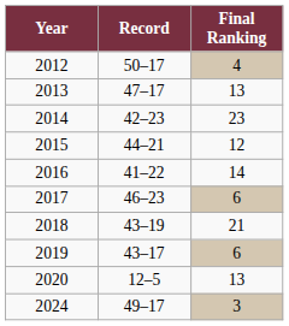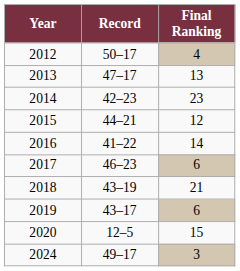 <table class="wikitable" style="font-size: 90%; text-align:center">
 <tr>
 <th width=75; style="background:#782F40; color:white;">Year</th>
 <th width=75; style="background:#782F40; color:white;">Record</th>
 <th width=75; style="background:#782F40; color:white;">Final Ranking</th>
 </tr>
 <tr>
 <td>2012</td>
 <td>50–17</td>
 <td style="background:#d4c7b1;">4</td>
 </tr>
 <tr>
 <td>2013</td>
 <td>47–17</td>
 <td>13</td>
 </tr>
 <tr>
 <td>2014</td>
 <td>42–23</td>
 <td>23</td>
 </tr>
 <tr>
 <td>2015</td>
 <td>44–21</td>
 <td>12</td>
 </tr>
 <tr>
 <td>2016</td>
 <td>41–22</td>
 <td>14</td>
 </tr>
 <tr>
 <td>2017</td>
 <td>46–23</td>
 <td style="background:#d4c7b1;">6</td>
 </tr>
 <tr>
 <td>2018</td>
 <td>43–19</td>
 <td>21</td>
 </tr>
 <tr>
 <td>2019</td>
 <td>43–17</td>
 <td style="background:#d4c7b1;">6</td>
 </tr>
 <tr>
 <td>2020</td>
 <td>12–5</td>
-<td>13</td>
+<td>15</td>
 </tr>
 <tr>
 <td>2024</td>
 <td>49–17</td>
 <td style="background:#d4c7b1;">3</td>
 </tr>
 </table>
